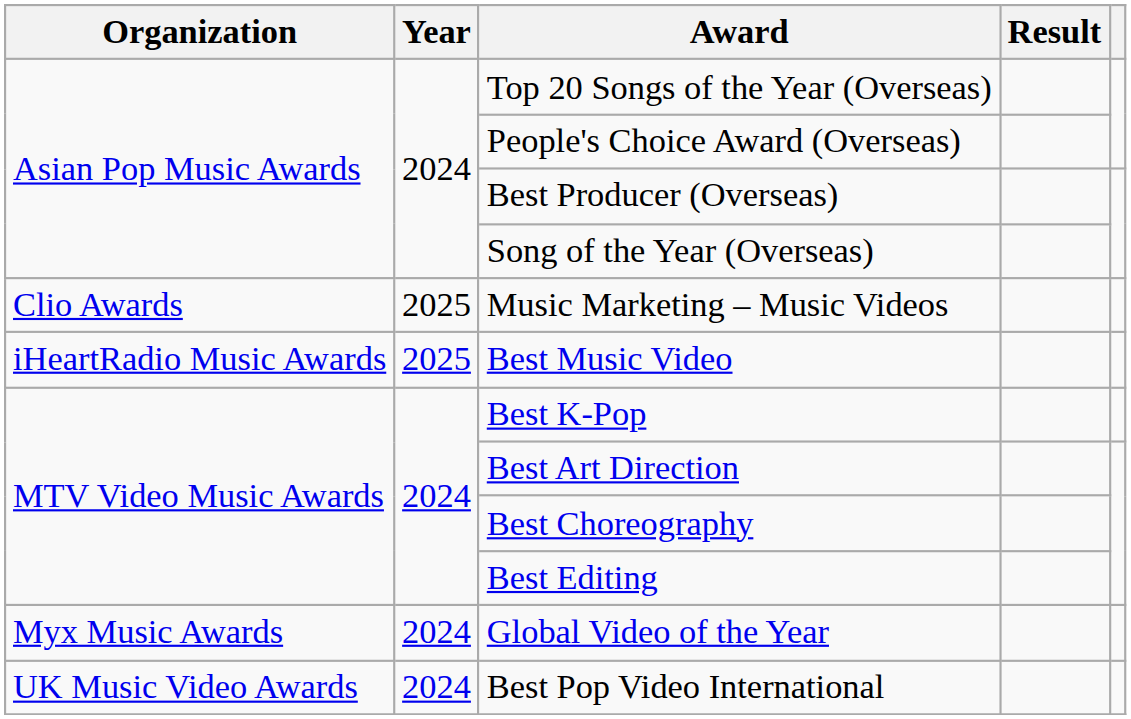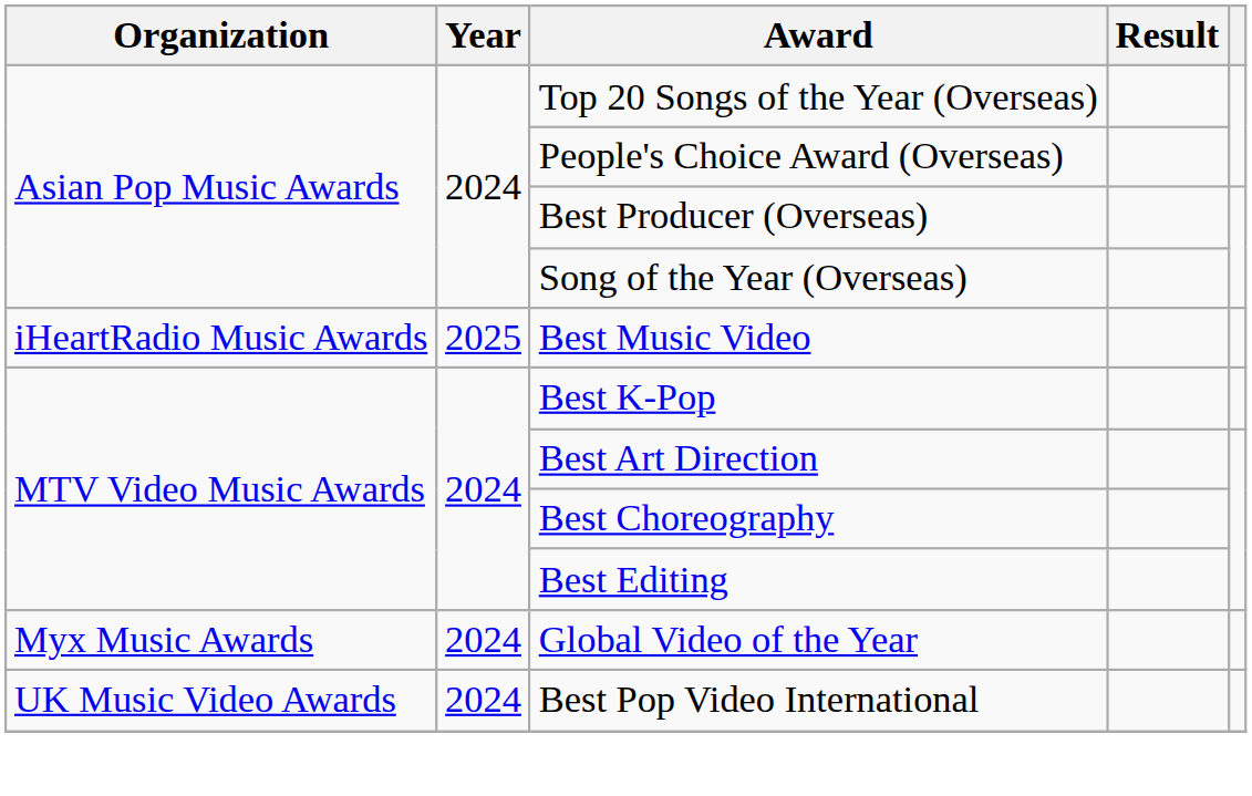 <table class="wikitable plainrowheaders">
 <tr align=center>
 <th scope="col">Organization</th>
 <th scope="col">Year</th>
 <th scope="col">Award</th>
 <th scope="col">Result</th>
 <th scope="col"></th>
 </tr>
 <tr>
 <td rowspan="4"><a href='#'>Asian Pop Music Awards</a></td>
 <td style="text-align:center" rowspan="4">2024</td>
 <td>Top 20 Songs of the Year (Overseas)</td>
 <td></td>
 <td style="text-align:center" rowspan="2"></td>
 </tr>
 <tr>
 <td>People's Choice Award (Overseas)</td>
 <td></td>
 </tr>
 <tr>
 <td>Best Producer (Overseas)</td>
 <td></td>
 <td style="text-align:center" rowspan="2"></td>
 </tr>
 <tr>
 <td>Song of the Year (Overseas)</td>
 <td></td>
-</tr>
-<tr>
-<td><a href='#'>Clio Awards</a></td>
-<td style="text-align:center">2025</td>
-<td>Music Marketing – Music Videos</td>
-<td></td>
-<td style="text-align:center"></td>
 </tr>
 <tr>
 <td><a href='#'>iHeartRadio Music Awards</a></td>
 <td style="text-align:center"><a href='#'>2025</a></td>
 <td><a href='#'>Best Music Video</a></td>
 <td></td>
 <td style="text-align:center"></td>
 </tr>
 <tr>
 <td rowspan="4"><a href='#'>MTV Video Music Awards</a></td>
 <td style="text-align:center" rowspan="4"><a href='#'>2024</a></td>
 <td><a href='#'>Best K-Pop</a></td>
 <td></td>
 <td style="text-align:center;"></td>
 </tr>
 <tr>
 <td><a href='#'>Best Art Direction</a></td>
 <td></td>
 <td style="text-align:center;" rowspan="3"></td>
 </tr>
 <tr>
 <td><a href='#'>Best Choreography</a></td>
 <td></td>
 </tr>
 <tr>
 <td><a href='#'>Best Editing</a></td>
 <td></td>
 </tr>
 <tr>
 <td><a href='#'>Myx Music Awards</a></td>
 <td style="text-align:center"><a href='#'>2024</a></td>
 <td><a href='#'>Global Video of the Year</a></td>
 <td></td>
 <td style="text-align:center"></td>
 </tr>
 <tr>
 <td><a href='#'>UK Music Video Awards</a></td>
 <td style="text-align:center"><a href='#'>2024</a></td>
 <td>Best Pop Video International</td>
 <td></td>
 <td style="text-align:center;"></td>
 </tr>
 <tr>
 </tr>
 </table>
